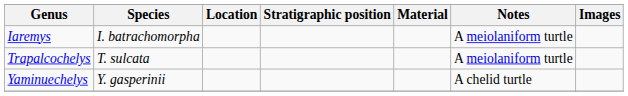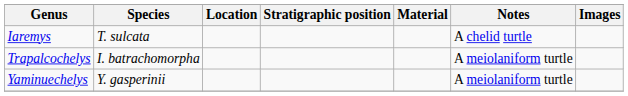 <table class="wikitable" align="center">
 <tr>
 </tr>
 <tr>
 <th>Genus</th>
 <th>Species</th>
 <th>Location</th>
 <th>Stratigraphic position</th>
 <th>Material</th>
 <th>Notes</th>
 <th>Images</th>
 </tr>
 <tr>
 <td><em><a href='#'>Iaremys</a></em></td>
-<td><em>I. batrachomorpha</em></td>
+<td><em>T. sulcata</em></td>
 <td></td>
 <td></td>
 <td></td>
-<td>A <a href='#'>meiolaniform</a> turtle</td>
+<td>A <a href='#'>chelid</a> <a href='#'>turtle</a></td>
 <td></td>
 </tr>
 <tr>
 <td><em><a href='#'>Trapalcochelys</a></em></td>
-<td><em>T. sulcata</em></td>
+<td><em>I. batrachomorpha</em></td>
 <td></td>
 <td></td>
 <td></td>
 <td>A <a href='#'>meiolaniform</a> turtle</td>
 <td></td>
 </tr>
 <tr>
 <td><em><a href='#'>Yaminuechelys</a></em></td>
 <td><em>Y. gasperinii</em></td>
 <td></td>
 <td></td>
 <td></td>
-<td>A chelid turtle</td>
+<td>A <a href='#'>meiolaniform</a> turtle</td>
 <td></td>
 </tr>
 <tr>
 </tr>
 </table>
